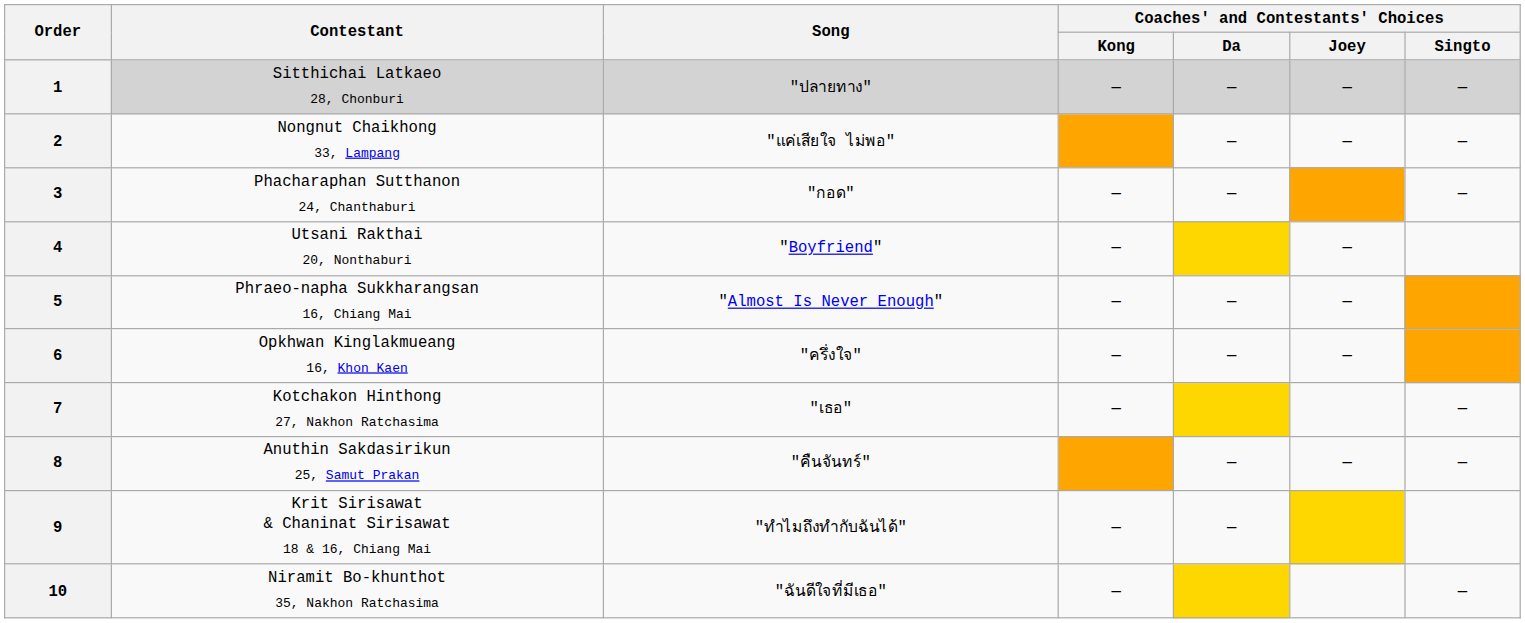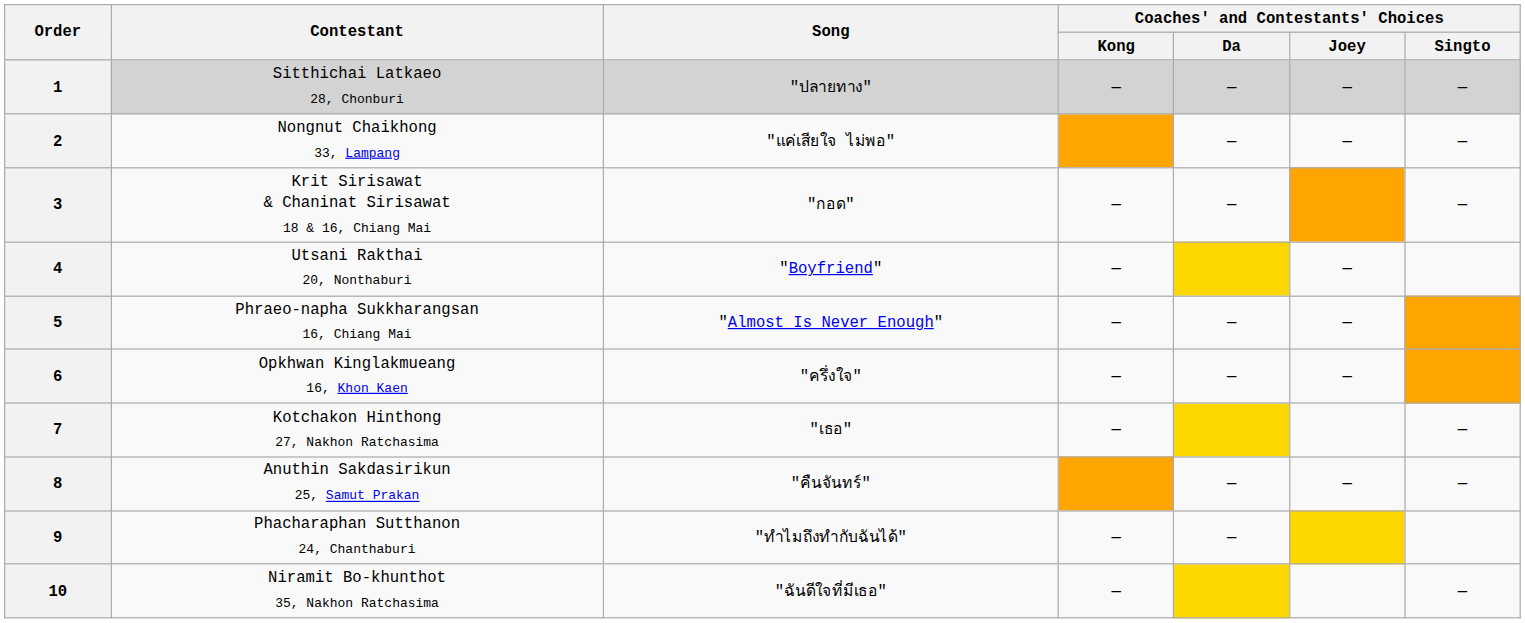 <table class="wikitable" style="text-align:center; line-height:17px; width:100%;">
 <tr>
 <th rowspan=2>Order</th>
 <th rowspan=2>Contestant</th>
 <th rowspan=2>Song</th>
 <th colspan=4>Coaches' and Contestants' Choices</th>
 </tr>
 <tr>
 <th width="90">Kong</th>
 <th width="90">Da</th>
 <th width="90">Joey</th>
 <th width="90">Singto</th>
 </tr>
 <tr bgcolor=lightgrey>
 <th>1</th>
 <td>Sitthichai Latkaeo<br><sub>28, Chonburi</sub></td>
 <td>"ปลายทาง"</td>
 <td>—</td>
 <td>—</td>
 <td>—</td>
 <td>—</td>
 </tr>
 <tr>
 <th>2</th>
 <td>Nongnut Chaikhong<br><sub>33, <a href='#'>Lampang</a></sub></td>
 <td>"แค่เสียใจ ไม่พอ"</td>
 <td style = "background:orange"></td>
 <td>—</td>
 <td>—</td>
 <td>—</td>
 </tr>
 <tr>
 <th>3</th>
-<td>Phacharaphan Sutthanon<br><sub>24, Chanthaburi</sub></td>
+<td>Krit Sirisawat<br>& Chaninat Sirisawat<br><sub>18 & 16, Chiang Mai</sub></td>
 <td>"กอด"</td>
 <td>—</td>
 <td>—</td>
 <td style = "background:orange"></td>
 <td>—</td>
 </tr>
 <tr>
 <th>4</th>
 <td>Utsani Rakthai<br><sub>20, Nonthaburi</sub></td>
 <td>"<a href='#'>Boyfriend</a>"</td>
 <td>—</td>
 <td style = "background:gold"></td>
 <td>—</td>
 <td></td>
 </tr>
 <tr>
 <th>5</th>
 <td>Phraeo-napha Sukkharangsan<br><sub>16, Chiang Mai</sub></td>
 <td>"<a href='#'>Almost Is Never Enough</a>"</td>
 <td>—</td>
 <td>—</td>
 <td>—</td>
 <td style = "background:orange"></td>
 </tr>
 <tr>
 <th>6</th>
 <td>Opkhwan Kinglakmueang<br><sub>16, <a href='#'>Khon Kaen</a></sub></td>
 <td>"ครึ่งใจ"</td>
 <td>—</td>
 <td>—</td>
 <td>—</td>
 <td style = "background:orange"></td>
 </tr>
 <tr>
 <th>7</th>
 <td>Kotchakon Hinthong<br><sub>27, Nakhon Ratchasima</sub></td>
 <td>"เธอ"</td>
 <td>—</td>
 <td style = "background:gold"></td>
 <td></td>
 <td>—</td>
 </tr>
 <tr>
 <th>8</th>
 <td>Anuthin Sakdasirikun<br><sub>25, <a href='#'>Samut Prakan</a></sub></td>
 <td>"คืนจันทร์"</td>
 <td style = "background:orange"></td>
 <td>—</td>
 <td>—</td>
 <td>—</td>
 </tr>
 <tr>
 <th>9</th>
-<td>Krit Sirisawat<br>& Chaninat Sirisawat<br><sub>18 & 16, Chiang Mai</sub></td>
+<td>Phacharaphan Sutthanon<br><sub>24, Chanthaburi</sub></td>
 <td>"ทำไมถึงทำกับฉันได้"</td>
 <td>—</td>
 <td>—</td>
 <td style = "background:gold"></td>
 <td></td>
 </tr>
 <tr>
 <th>10</th>
 <td>Niramit Bo-khunthot<br><sub>35, Nakhon Ratchasima</sub></td>
 <td>"ฉันดีใจที่มีเธอ"</td>
 <td>—</td>
 <td style = "background:gold"></td>
 <td></td>
 <td>—</td>
 </tr>
 </table>
